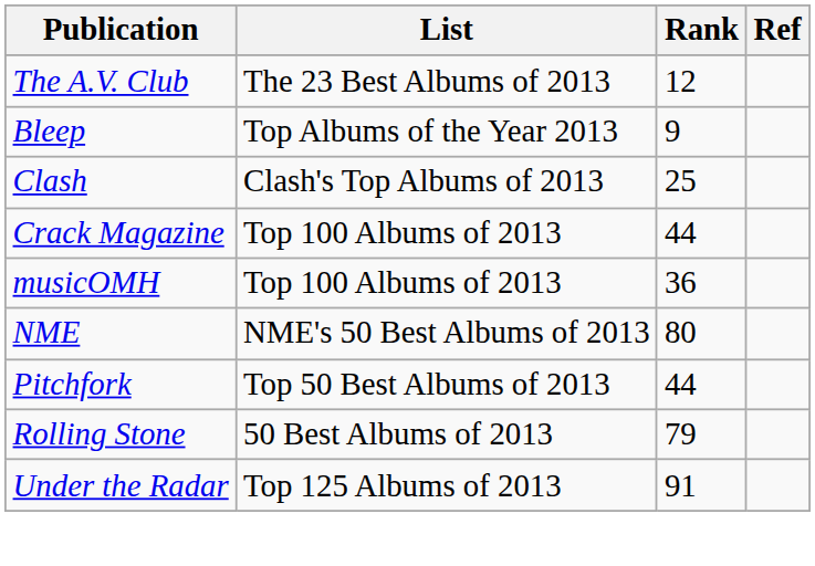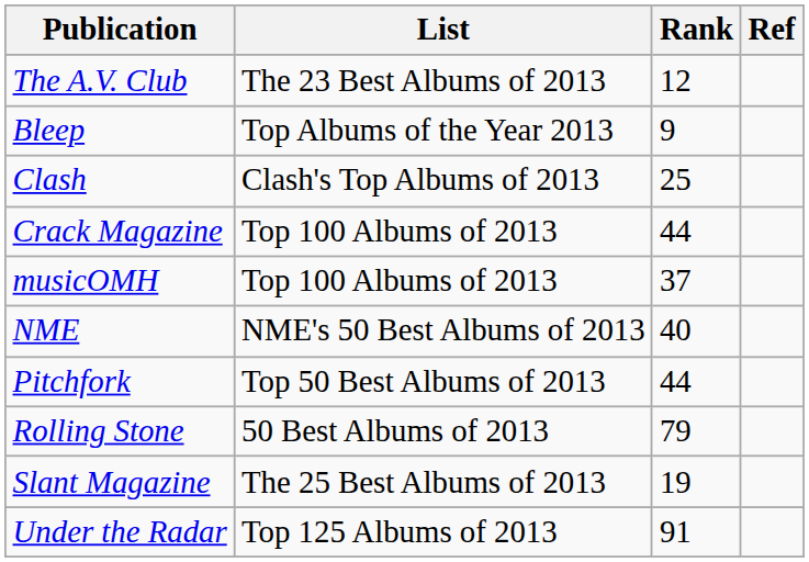 <table class="wikitable sortable">
 <tr>
 <th>Publication</th>
 <th>List</th>
 <th>Rank</th>
 <th>Ref</th>
 </tr>
 <tr>
 <td><em><a href='#'>The A.V. Club</a></em></td>
 <td>The 23 Best Albums of 2013</td>
 <td>12</td>
 <td></td>
 </tr>
 <tr>
 <td><a href='#'><em>Bleep</em></a></td>
 <td>Top Albums of the Year 2013</td>
 <td>9</td>
 <td></td>
 </tr>
 <tr>
 <td><em><a href='#'>Clash</a></em></td>
 <td>Clash's Top Albums of 2013</td>
 <td>25</td>
 <td></td>
 </tr>
 <tr>
 <td><em><a href='#'>Crack Magazine</a></em></td>
 <td>Top 100 Albums of 2013</td>
 <td>44</td>
 <td></td>
 </tr>
 <tr>
 <td><em><a href='#'>musicOMH</a></em></td>
 <td>Top 100 Albums of 2013</td>
-<td>36</td>
+<td>37</td>
 <td></td>
 </tr>
 <tr>
 <td><em><a href='#'>NME</a></em></td>
 <td>NME's 50 Best Albums of 2013</td>
-<td>80</td>
+<td>40</td>
 <td></td>
 </tr>
 <tr>
 <td><em><a href='#'>Pitchfork</a></em></td>
 <td>Top 50 Best Albums of 2013</td>
 <td>44</td>
 <td></td>
 </tr>
 <tr>
 <td><em><a href='#'>Rolling Stone</a></em></td>
 <td>50 Best Albums of 2013</td>
 <td>79</td>
 <td></td>
 </tr>
 <tr>
+<td><em><a href='#'>Slant Magazine</a></em></td>
+<td>The 25 Best Albums of 2013</td>
+<td>19</td>
+<td></td>
+</tr>
+<tr>
 <td><em><a href='#'>Under the Radar</a></em></td>
 <td>Top 125 Albums of 2013</td>
 <td>91</td>
 <td></td>
 </tr>
 </table>
